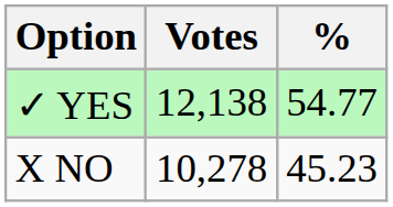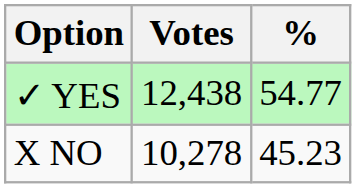 <table class="wikitable">
 <tr>
 <th>Option</th>
 <th>Votes</th>
 <th>%</th>
 </tr>
 <tr>
 <td style=background:#bbf8be>✓ YES</td>
-<td style=background:#bbf8be>12,138</td>
+<td style=background:#bbf8be>12,438</td>
 <td style=background:#bbf8be>54.77</td>
 </tr>
 <tr>
 <td>X NO</td>
 <td>10,278</td>
 <td>45.23</td>
 </tr>
 </table>
